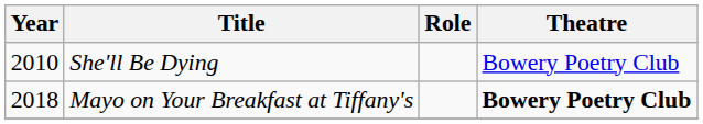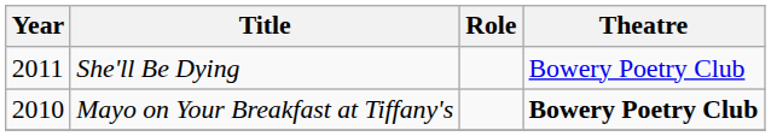 <table class="wikitable sortable">
 <tr>
 <th>Year</th>
 <th>Title</th>
 <th>Role</th>
 <th>Theatre</th>
 </tr>
 <tr>
-<td>2010</td>
+<td>2011</td>
 <td><em>She'll Be Dying</em></td>
 <td></td>
 <td><a href='#'>Bowery Poetry Club</a></td>
 </tr>
 <tr>
-<td>2018</td>
+<td>2010</td>
 <td><em>Mayo on Your Breakfast at Tiffany's</em></td>
 <td></td>
 <td><strong>Bowery Poetry Club</strong></td>
 </tr>
 <tr>
 </tr>
 </table>
